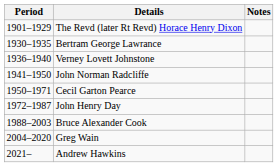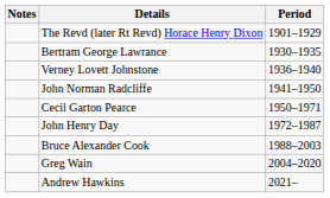 <table class="wikitable plainrowheaders">
 <tr>
+<th>Notes</th>
+<th scope="col">Details</th>
 <th scope="col">Period</th>
-<th scope="col">Details</th>
-<th>Notes</th>
 </tr>
 <tr>
+<td></td>
+<td>The Revd (later Rt Revd) <a href='#'>Horace Henry Dixon</a> </td>
 <td scope="row">1901–1929</td>
-<td>The Revd (later Rt Revd) <a href='#'>Horace Henry Dixon</a> </td>
-<td></td>
 </tr>
 <tr>
+<td></td>
+<td>Bertram George Lawrance</td>
 <td scope="row">1930–1935</td>
-<td>Bertram George Lawrance</td>
-<td></td>
 </tr>
 <tr>
+<td></td>
+<td>Verney Lovett Johnstone</td>
 <td scope="row">1936–1940</td>
-<td>Verney Lovett Johnstone</td>
-<td></td>
 </tr>
 <tr>
+<td></td>
+<td>John Norman Radcliffe</td>
 <td scope="row">1941–1950</td>
-<td>John Norman Radcliffe</td>
-<td></td>
 </tr>
 <tr>
+<td></td>
+<td>Cecil Garton Pearce </td>
 <td scope="row">1950–1971</td>
-<td>Cecil Garton Pearce </td>
-<td></td>
 </tr>
 <tr>
+<td></td>
+<td>John Henry Day </td>
 <td scope="row">1972–1987</td>
-<td>John Henry Day </td>
-<td></td>
 </tr>
 <tr>
+<td></td>
+<td>Bruce Alexander Cook </td>
 <td scope="row">1988–2003</td>
-<td>Bruce Alexander Cook </td>
-<td></td>
 </tr>
 <tr>
+<td></td>
+<td>Greg Wain</td>
 <td scope="row">2004–2020</td>
-<td>Greg Wain</td>
-<td></td>
 </tr>
 <tr>
+<td></td>
+<td>Andrew Hawkins</td>
 <td scope="row">2021–</td>
-<td>Andrew Hawkins</td>
-<td></td>
 </tr>
 </table>
